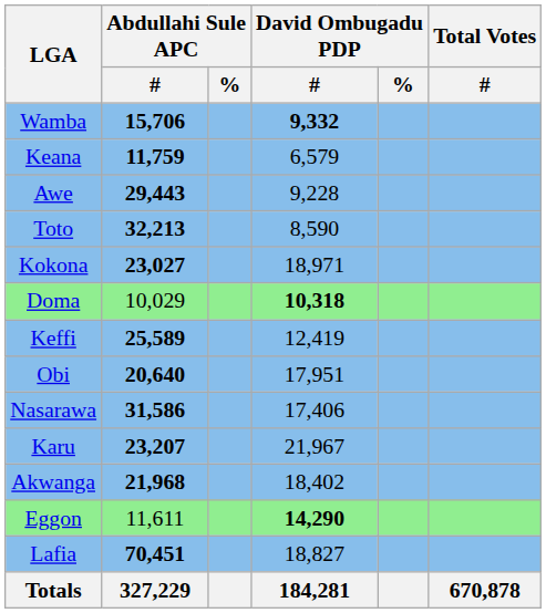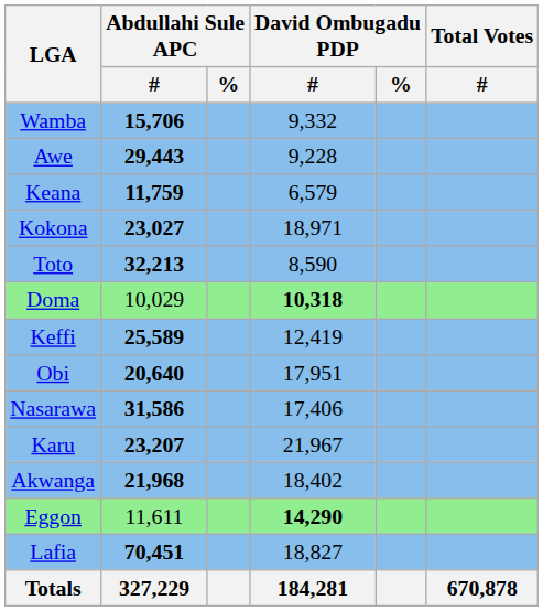 <table class="wikitable sortable" style=" font-size: 95%">
 <tr>
 <th rowspan="2">LGA</th>
 <th colspan="2">Abdullahi Sule<br>APC</th>
 <th colspan="2">David Ombugadu<br>PDP</th>
 <th>Total Votes</th>
 </tr>
 <tr>
 <th>#</th>
 <th>%</th>
 <th>#</th>
 <th>%</th>
 <th>#</th>
 </tr>
 <tr>
 <td bgcolor=#87BEEB align="center"><a href='#'>Wamba</a></td>
 <td bgcolor=#87BEEB align="center"><strong>15,706</strong></td>
 <td bgcolor=#87BEEB align="center"></td>
-<td bgcolor=#87BEEB align="center"><strong>9,332</strong></td>
+<td bgcolor=#87BEEB align="center">9,332</td>
+<td bgcolor=#87BEEB align="center"></td>
+<td bgcolor=#87BEEB align="center"></td>
+</tr>
+<tr>
+<td bgcolor=#87BEEB align="center"><a href='#'>Awe</a></td>
+<td bgcolor=#87BEEB align="center"><strong>29,443</strong></td>
+<td bgcolor=#87BEEB align="center"></td>
+<td bgcolor=#87BEEB align="center">9,228</td>
 <td bgcolor=#87BEEB align="center"></td>
 <td bgcolor=#87BEEB align="center"></td>
 </tr>
 <tr>
 <td bgcolor=#87BEEB align="center"><a href='#'>Keana</a></td>
 <td bgcolor=#87BEEB align="center"><strong>11,759</strong></td>
 <td bgcolor=#87BEEB align="center"></td>
 <td bgcolor=#87BEEB align="center">6,579</td>
 <td bgcolor=#87BEEB align="center"></td>
 <td bgcolor=#87BEEB align="center"></td>
 </tr>
 <tr>
-<td bgcolor=#87BEEB align="center"><a href='#'>Awe</a></td>
-<td bgcolor=#87BEEB align="center"><strong>29,443</strong></td>
+<td bgcolor=#87BEEB align="center"><a href='#'>Kokona</a></td>
+<td bgcolor=#87BEEB align="center"><strong>23,027</strong></td>
 <td bgcolor=#87BEEB align="center"></td>
-<td bgcolor=#87BEEB align="center">9,228</td>
+<td bgcolor=#87BEEB align="center">18,971</td>
 <td bgcolor=#87BEEB align="center"></td>
 <td bgcolor=#87BEEB align="center"></td>
 </tr>
 <tr>
 <td bgcolor=#87BEEB align="center"><a href='#'>Toto</a></td>
 <td bgcolor=#87BEEB align="center"><strong>32,213</strong></td>
 <td bgcolor=#87BEEB align="center"></td>
 <td bgcolor=#87BEEB align="center">8,590</td>
-<td bgcolor=#87BEEB align="center"></td>
-<td bgcolor=#87BEEB align="center"></td>
-</tr>
-<tr>
-<td bgcolor=#87BEEB align="center"><a href='#'>Kokona</a></td>
-<td bgcolor=#87BEEB align="center"><strong>23,027</strong></td>
-<td bgcolor=#87BEEB align="center"></td>
-<td bgcolor=#87BEEB align="center">18,971</td>
 <td bgcolor=#87BEEB align="center"></td>
 <td bgcolor=#87BEEB align="center"></td>
 </tr>
 <tr>
 <td bgcolor=#90EE90 align="center"><a href='#'>Doma</a></td>
 <td bgcolor=#90EE90 align="center">10,029</td>
 <td bgcolor=#90EE90 align="center"></td>
 <td bgcolor=#90EE90 align="center"><strong>10,318</strong></td>
 <td bgcolor=#90EE90 align="center"></td>
 <td bgcolor=#90EE90 align="center"></td>
 </tr>
 <tr>
 <td bgcolor=#87BEEB align="center"><a href='#'>Keffi</a></td>
 <td bgcolor=#87BEEB align="center"><strong>25,589</strong></td>
 <td bgcolor=#87BEEB align="center"></td>
 <td bgcolor=#87BEEB align="center">12,419</td>
 <td bgcolor=#87BEEB align="center"></td>
 <td bgcolor=#87BEEB align="center"></td>
 </tr>
 <tr>
 <td bgcolor=#87BEEB align="center"><a href='#'>Obi</a></td>
 <td bgcolor=#87BEEB align="center"><strong>20,640</strong></td>
 <td bgcolor=#87BEEB align="center"></td>
 <td bgcolor=#87BEEB align="center">17,951</td>
 <td bgcolor=#87BEEB align="center"></td>
 <td bgcolor=#87BEEB align="center"></td>
 </tr>
 <tr>
 <td bgcolor=#87BEEB align="center"><a href='#'>Nasarawa</a></td>
 <td bgcolor=#87BEEB align="center"><strong>31,586</strong></td>
 <td bgcolor=#87BEEB align="center"></td>
 <td bgcolor=#87BEEB align="center">17,406</td>
 <td bgcolor=#87BEEB align="center"></td>
 <td bgcolor=#87BEEB align="center"></td>
 </tr>
 <tr>
 <td bgcolor=#87BEEB align="center"><a href='#'>Karu</a></td>
 <td bgcolor=#87BEEB align="center"><strong>23,207</strong></td>
 <td bgcolor=#87BEEB align="center"></td>
 <td bgcolor=#87BEEB align="center">21,967</td>
 <td bgcolor=#87BEEB align="center"></td>
 <td bgcolor=#87BEEB align="center"></td>
 </tr>
 <tr>
 <td bgcolor=#87BEEB align="center"><a href='#'>Akwanga</a></td>
 <td bgcolor=#87BEEB align="center"><strong>21,968</strong></td>
 <td bgcolor=#87BEEB align="center"></td>
 <td bgcolor=#87BEEB align="center">18,402</td>
 <td bgcolor=#87BEEB align="center"></td>
 <td bgcolor=#87BEEB align="center"></td>
 </tr>
 <tr>
 <td bgcolor=#90EE90 align="center"><a href='#'>Eggon</a></td>
 <td bgcolor=#90EE90 align="center">11,611</td>
 <td bgcolor=#90EE90 align="center"></td>
 <td bgcolor=#90EE90 align="center"><strong>14,290</strong></td>
 <td bgcolor=#90EE90 align="center"></td>
 <td bgcolor=#90EE90 align="center"></td>
 </tr>
 <tr>
 <td bgcolor=#87BEEB align="center"><a href='#'>Lafia</a></td>
 <td bgcolor=#87BEEB align="center"><strong>70,451</strong></td>
 <td bgcolor=#87BEEB align="center"></td>
 <td bgcolor=#87BEEB align="center">18,827</td>
 <td bgcolor=#87BEEB align="center"></td>
 <td bgcolor=#87BEEB align="center"></td>
 </tr>
 <tr>
 <th>Totals</th>
 <th><strong>327,229</strong></th>
 <th></th>
 <th><strong>184,281</strong></th>
 <th></th>
 <th>670,878</th>
 </tr>
 </table>
